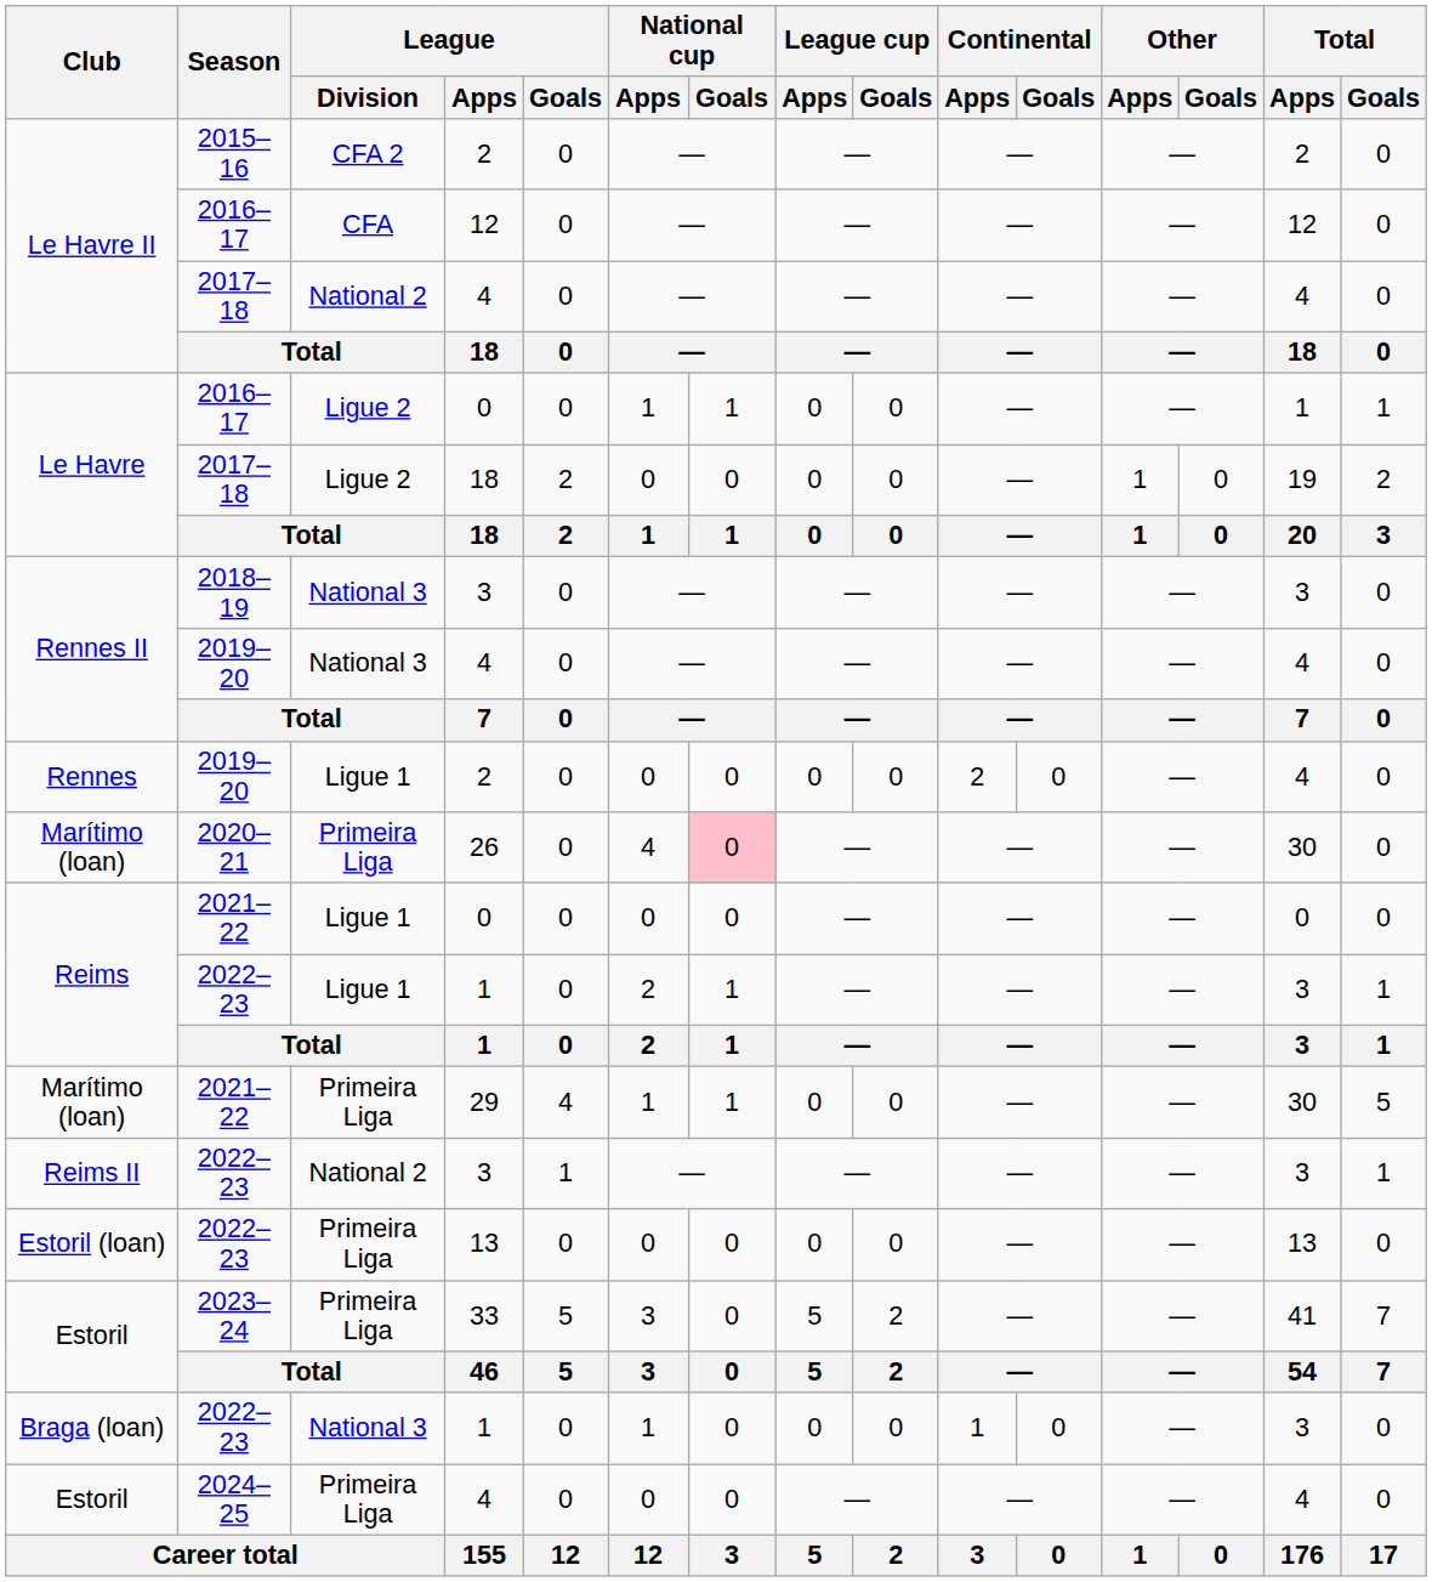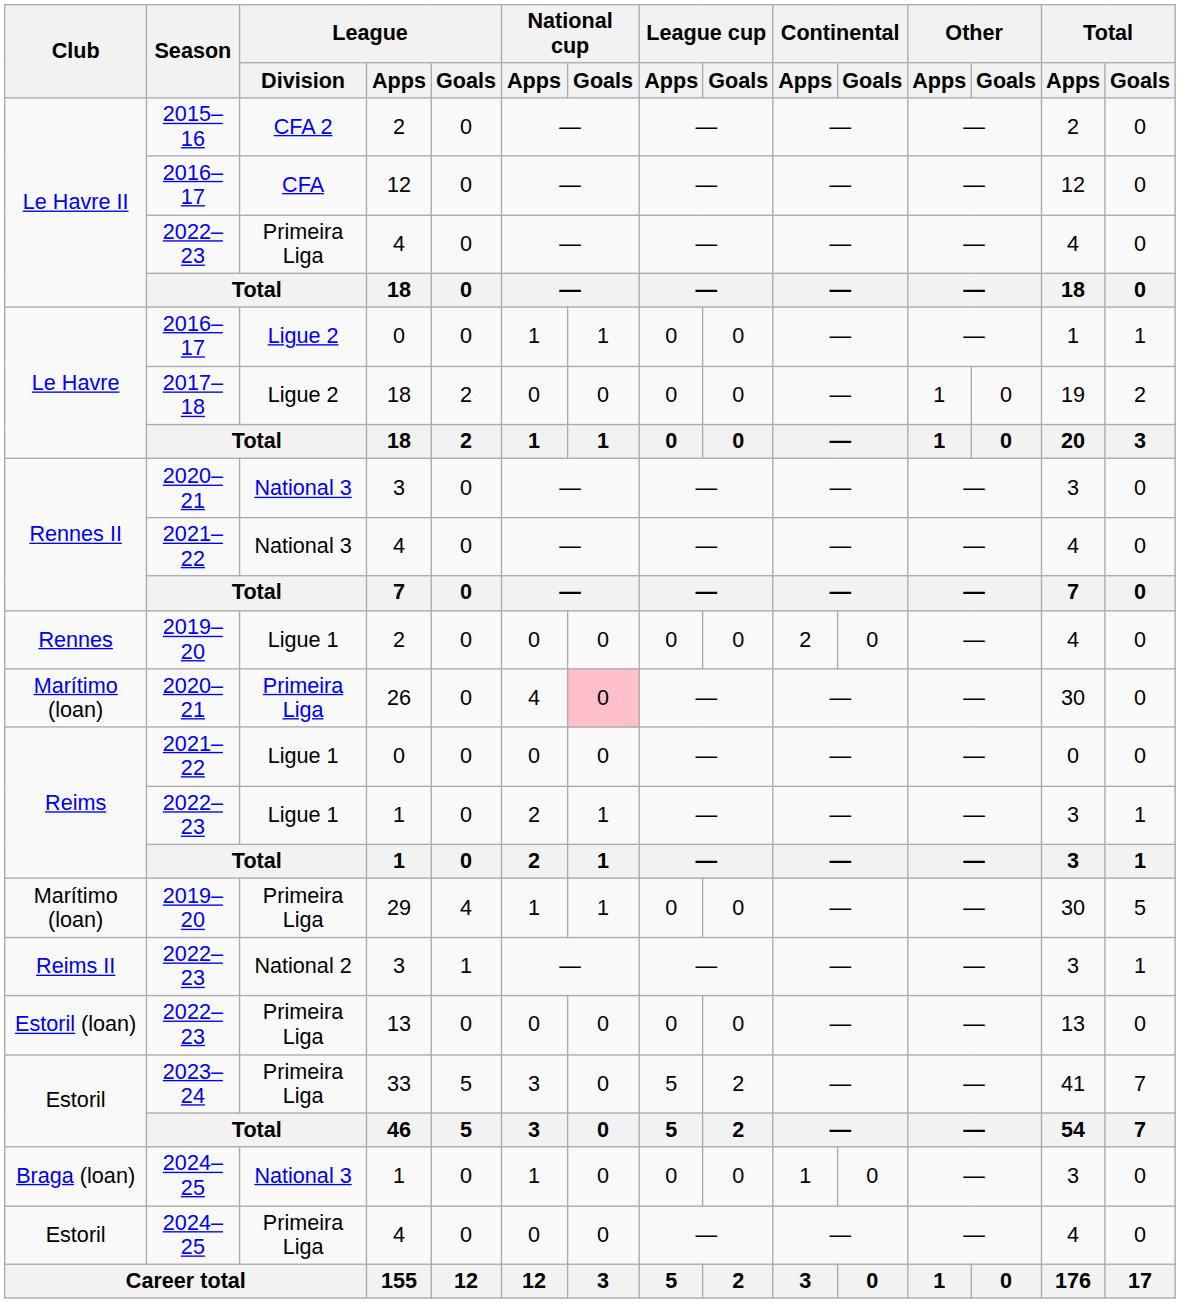 <table class="wikitable" style="text-align:center">
 <tr>
 <th rowspan="2">Club</th>
 <th rowspan="2">Season</th>
 <th colspan="3">League</th>
 <th colspan="2">National cup</th>
 <th colspan="2">League cup</th>
 <th colspan="2">Continental</th>
 <th colspan="2">Other</th>
 <th colspan="2">Total</th>
 </tr>
 <tr>
 <th>Division</th>
 <th>Apps</th>
 <th>Goals</th>
 <th>Apps</th>
 <th>Goals</th>
 <th>Apps</th>
 <th>Goals</th>
 <th>Apps</th>
 <th>Goals</th>
 <th>Apps</th>
 <th>Goals</th>
 <th>Apps</th>
 <th>Goals</th>
 </tr>
 <tr>
 <td rowspan="4"><a href='#'>Le Havre II</a></td>
 <td><a href='#'>2015–16</a></td>
 <td><a href='#'>CFA 2</a></td>
 <td>2</td>
 <td>0</td>
 <td colspan="2">—</td>
 <td colspan="2">—</td>
 <td colspan="2">—</td>
 <td colspan="2">—</td>
 <td>2</td>
 <td>0</td>
 </tr>
 <tr>
 <td><a href='#'>2016–17</a></td>
 <td><a href='#'>CFA</a></td>
 <td>12</td>
 <td>0</td>
 <td colspan="2">—</td>
 <td colspan="2">—</td>
 <td colspan="2">—</td>
 <td colspan="2">—</td>
 <td>12</td>
 <td>0</td>
 </tr>
 <tr>
-<td><a href='#'>2017–18</a></td>
-<td><a href='#'>National 2</a></td>
+<td><a href='#'>2022–23</a></td>
+<td>Primeira Liga</td>
 <td>4</td>
 <td>0</td>
 <td colspan="2">—</td>
 <td colspan="2">—</td>
 <td colspan="2">—</td>
 <td colspan="2">—</td>
 <td>4</td>
 <td>0</td>
 </tr>
 <tr>
 <th colspan="2">Total</th>
 <th>18</th>
 <th>0</th>
 <th colspan="2">—</th>
 <th colspan="2">—</th>
 <th colspan="2">—</th>
 <th colspan="2">—</th>
 <th>18</th>
 <th>0</th>
 </tr>
 <tr>
 <td rowspan="3"><a href='#'>Le Havre</a></td>
 <td><a href='#'>2016–17</a></td>
 <td><a href='#'>Ligue 2</a></td>
 <td>0</td>
 <td>0</td>
 <td>1</td>
 <td>1</td>
 <td>0</td>
 <td>0</td>
 <td colspan=2>—</td>
 <td colspan=2>—</td>
 <td>1</td>
 <td>1</td>
 </tr>
 <tr>
 <td><a href='#'>2017–18</a></td>
 <td>Ligue 2</td>
 <td>18</td>
 <td>2</td>
 <td>0</td>
 <td>0</td>
 <td>0</td>
 <td>0</td>
 <td colspan=2>—</td>
 <td>1</td>
 <td>0</td>
 <td>19</td>
 <td>2</td>
 </tr>
 <tr>
 <th colspan="2">Total</th>
 <th>18</th>
 <th>2</th>
 <th>1</th>
 <th>1</th>
 <th>0</th>
 <th>0</th>
 <th colspan=2>—</th>
 <th>1</th>
 <th>0</th>
 <th>20</th>
 <th>3</th>
 </tr>
 <tr>
 <td rowspan="3"><a href='#'>Rennes II</a></td>
-<td><a href='#'>2018–19</a></td>
+<td><a href='#'>2020–21</a></td>
 <td><a href='#'>National 3</a></td>
 <td>3</td>
 <td>0</td>
 <td colspan="2">—</td>
 <td colspan="2">—</td>
 <td colspan="2">—</td>
 <td colspan="2">—</td>
 <td>3</td>
 <td>0</td>
 </tr>
 <tr>
-<td><a href='#'>2019–20</a></td>
+<td><a href='#'>2021–22</a></td>
 <td>National 3</td>
 <td>4</td>
 <td>0</td>
 <td colspan="2">—</td>
 <td colspan="2">—</td>
 <td colspan="2">—</td>
 <td colspan="2">—</td>
 <td>4</td>
 <td>0</td>
 </tr>
 <tr>
 <th colspan="2">Total</th>
 <th>7</th>
 <th>0</th>
 <th colspan="2">—</th>
 <th colspan="2">—</th>
 <th colspan="2">—</th>
 <th colspan="2">—</th>
 <th>7</th>
 <th>0</th>
 </tr>
 <tr>
 <td><a href='#'>Rennes</a></td>
 <td><a href='#'>2019–20</a></td>
 <td>Ligue 1</td>
 <td>2</td>
 <td>0</td>
 <td>0</td>
 <td>0</td>
 <td>0</td>
 <td>0</td>
 <td>2</td>
 <td>0</td>
 <td colspan="2">—</td>
 <td>4</td>
 <td>0</td>
 </tr>
 <tr>
 <td><a href='#'>Marítimo</a> (loan)</td>
 <td><a href='#'>2020–21</a></td>
 <td><a href='#'>Primeira Liga</a></td>
 <td>26</td>
 <td>0</td>
 <td>4</td>
 <td style="background: pink;">0</td>
 <td colspan="2">—</td>
 <td colspan="2">—</td>
 <td colspan="2">—</td>
 <td>30</td>
 <td>0</td>
 </tr>
 <tr>
 <td rowspan="3"><a href='#'>Reims</a></td>
 <td><a href='#'>2021–22</a></td>
 <td>Ligue 1</td>
 <td>0</td>
 <td>0</td>
 <td>0</td>
 <td>0</td>
 <td colspan="2">—</td>
 <td colspan="2">—</td>
 <td colspan="2">—</td>
 <td>0</td>
 <td>0</td>
 </tr>
 <tr>
 <td><a href='#'>2022–23</a></td>
 <td>Ligue 1</td>
 <td>1</td>
 <td>0</td>
 <td>2</td>
 <td>1</td>
 <td colspan="2">—</td>
 <td colspan="2">—</td>
 <td colspan="2">—</td>
 <td>3</td>
 <td>1</td>
 </tr>
 <tr>
 <th colspan="2">Total</th>
 <th>1</th>
 <th>0</th>
 <th>2</th>
 <th>1</th>
 <th colspan="2">—</th>
 <th colspan="2">—</th>
 <th colspan="2">—</th>
 <th>3</th>
 <th>1</th>
 </tr>
 <tr>
 <td>Marítimo (loan)</td>
-<td><a href='#'>2021–22</a></td>
+<td><a href='#'>2019–20</a></td>
 <td>Primeira Liga</td>
 <td>29</td>
 <td>4</td>
 <td>1</td>
 <td>1</td>
 <td>0</td>
 <td>0</td>
 <td colspan="2">—</td>
 <td colspan="2">—</td>
 <td>30</td>
 <td>5</td>
 </tr>
 <tr>
 <td><a href='#'>Reims II</a></td>
 <td><a href='#'>2022–23</a></td>
 <td>National 2</td>
 <td>3</td>
 <td>1</td>
 <td colspan="2">—</td>
 <td colspan="2">—</td>
 <td colspan="2">—</td>
 <td colspan="2">—</td>
 <td>3</td>
 <td>1</td>
 </tr>
 <tr>
 <td><a href='#'>Estoril</a> (loan)</td>
 <td><a href='#'>2022–23</a></td>
 <td>Primeira Liga</td>
 <td>13</td>
 <td>0</td>
 <td>0</td>
 <td>0</td>
 <td>0</td>
 <td>0</td>
 <td colspan="2">—</td>
 <td colspan="2">—</td>
 <td>13</td>
 <td>0</td>
 </tr>
 <tr>
 <td rowspan="2">Estoril</td>
 <td><a href='#'>2023–24</a></td>
 <td>Primeira Liga</td>
 <td>33</td>
 <td>5</td>
 <td>3</td>
 <td>0</td>
 <td>5</td>
 <td>2</td>
 <td colspan="2">—</td>
 <td colspan="2">—</td>
 <td>41</td>
 <td>7</td>
 </tr>
 <tr>
 <th colspan="2">Total</th>
 <th>46</th>
 <th>5</th>
 <th>3</th>
 <th>0</th>
 <th>5</th>
 <th>2</th>
 <th colspan="2">—</th>
 <th colspan="2">—</th>
 <th>54</th>
 <th>7</th>
 </tr>
 <tr>
 <td><a href='#'>Braga</a> (loan)</td>
-<td><a href='#'>2022–23</a></td>
+<td><a href='#'>2024–25</a></td>
 <td><a href='#'>National 3</a></td>
 <td>1</td>
 <td>0</td>
 <td>1</td>
 <td>0</td>
 <td>0</td>
 <td>0</td>
 <td>1</td>
 <td>0</td>
 <td colspan="2">—</td>
 <td>3</td>
 <td>0</td>
 </tr>
 <tr>
 <td>Estoril</td>
 <td><a href='#'>2024–25</a></td>
 <td>Primeira Liga</td>
 <td>4</td>
 <td>0</td>
 <td>0</td>
 <td>0</td>
 <td colspan="2">—</td>
 <td colspan="2">—</td>
 <td colspan="2">—</td>
 <td>4</td>
 <td>0</td>
 </tr>
 <tr>
 <th colspan="3">Career total</th>
 <th>155</th>
 <th>12</th>
 <th>12</th>
 <th>3</th>
 <th>5</th>
 <th>2</th>
 <th>3</th>
 <th>0</th>
 <th>1</th>
 <th>0</th>
 <th>176</th>
 <th>17</th>
 </tr>
 </table>
